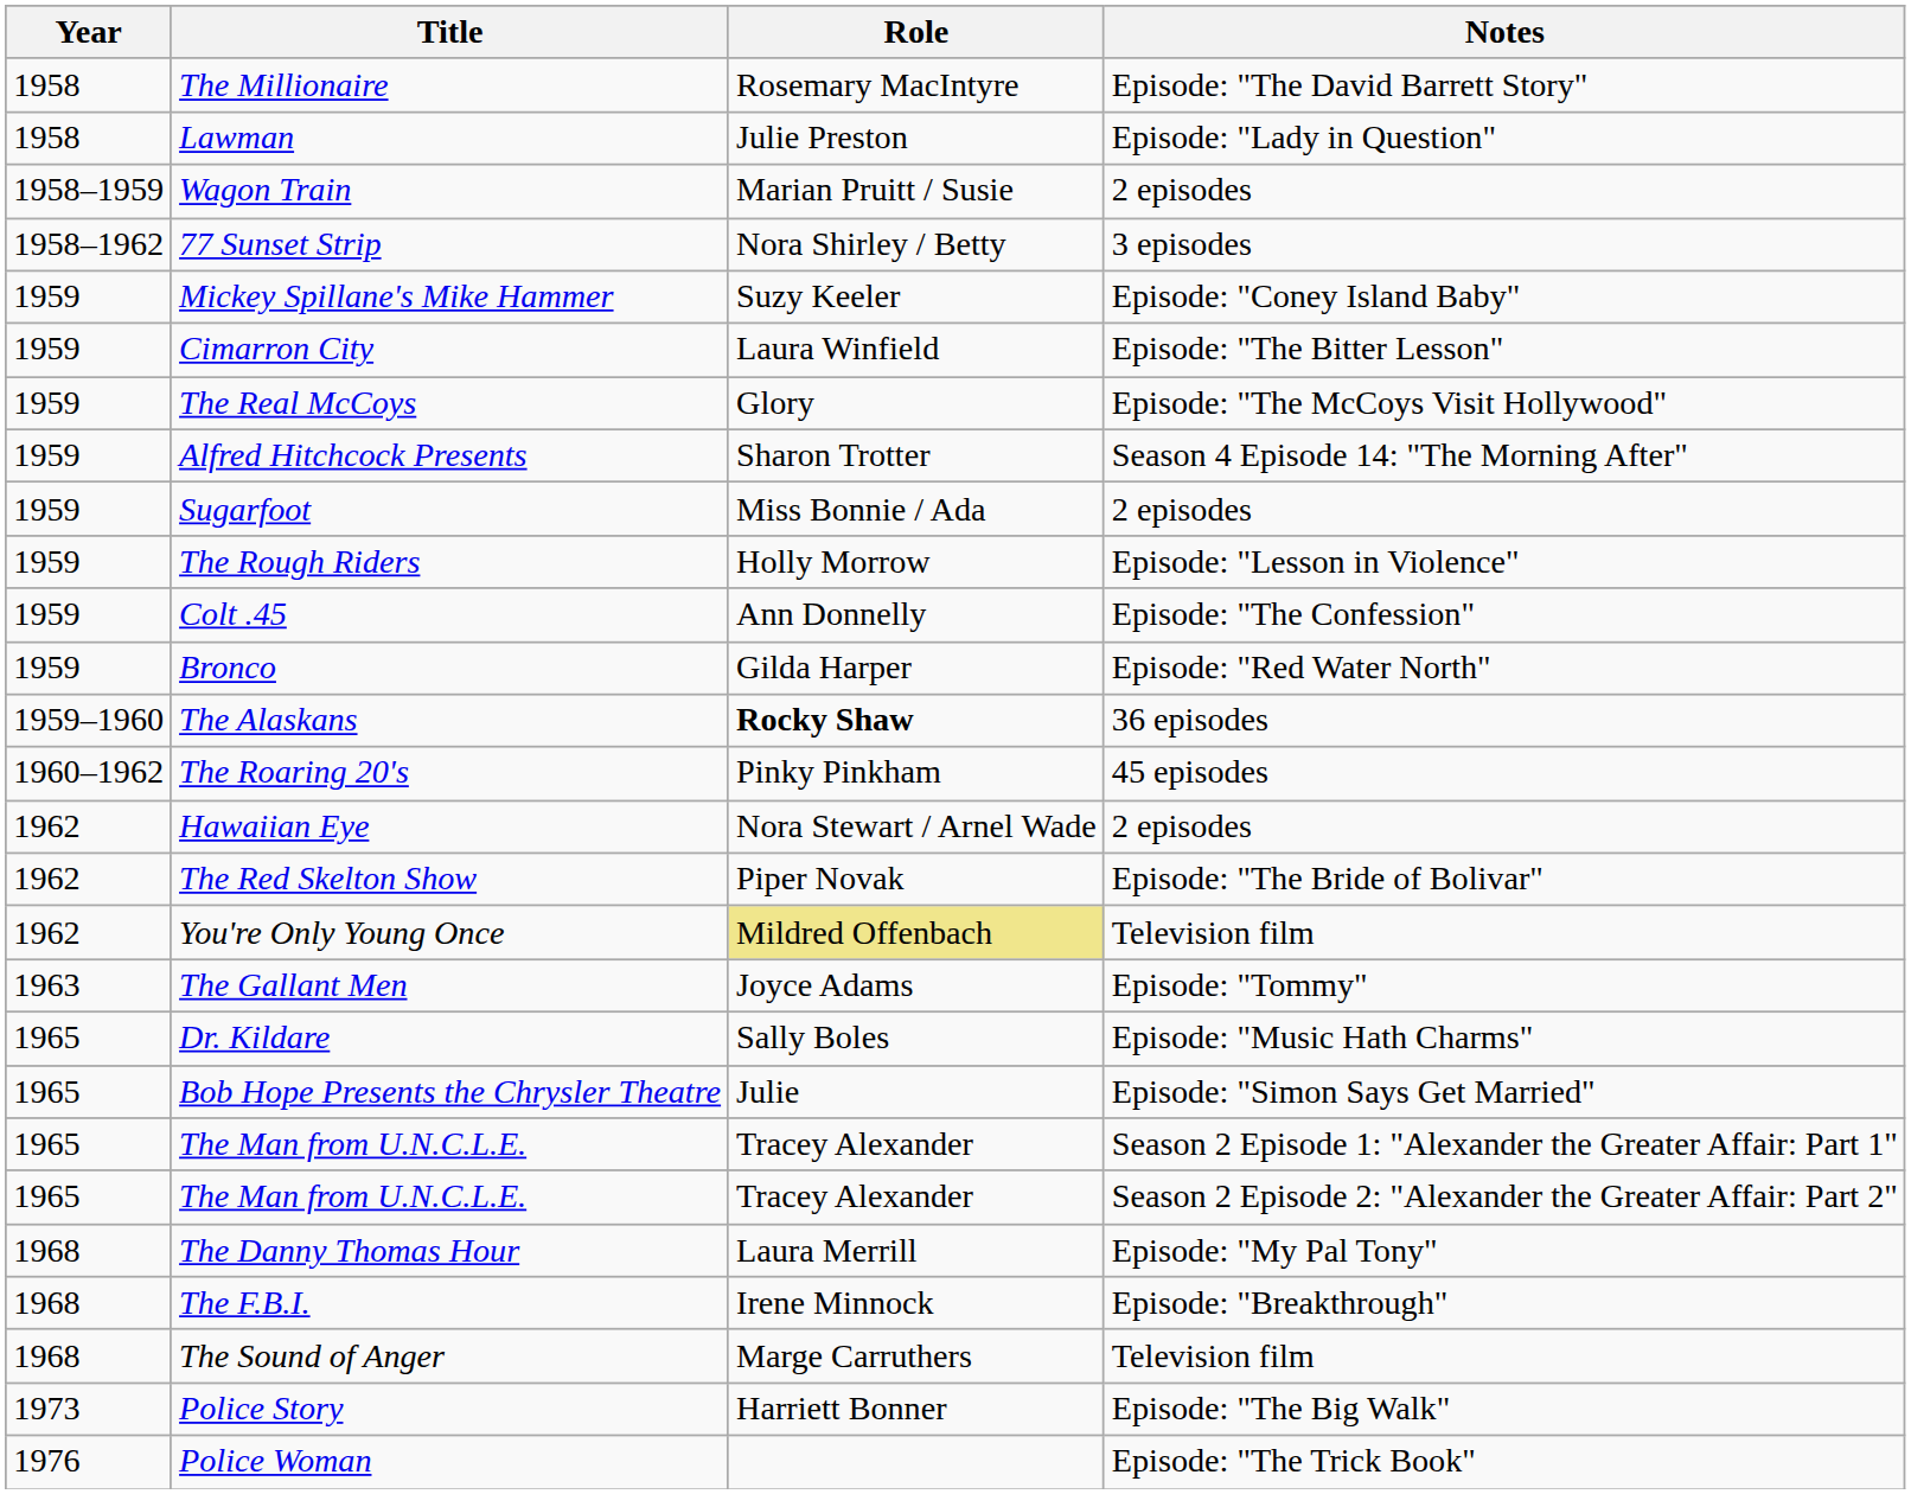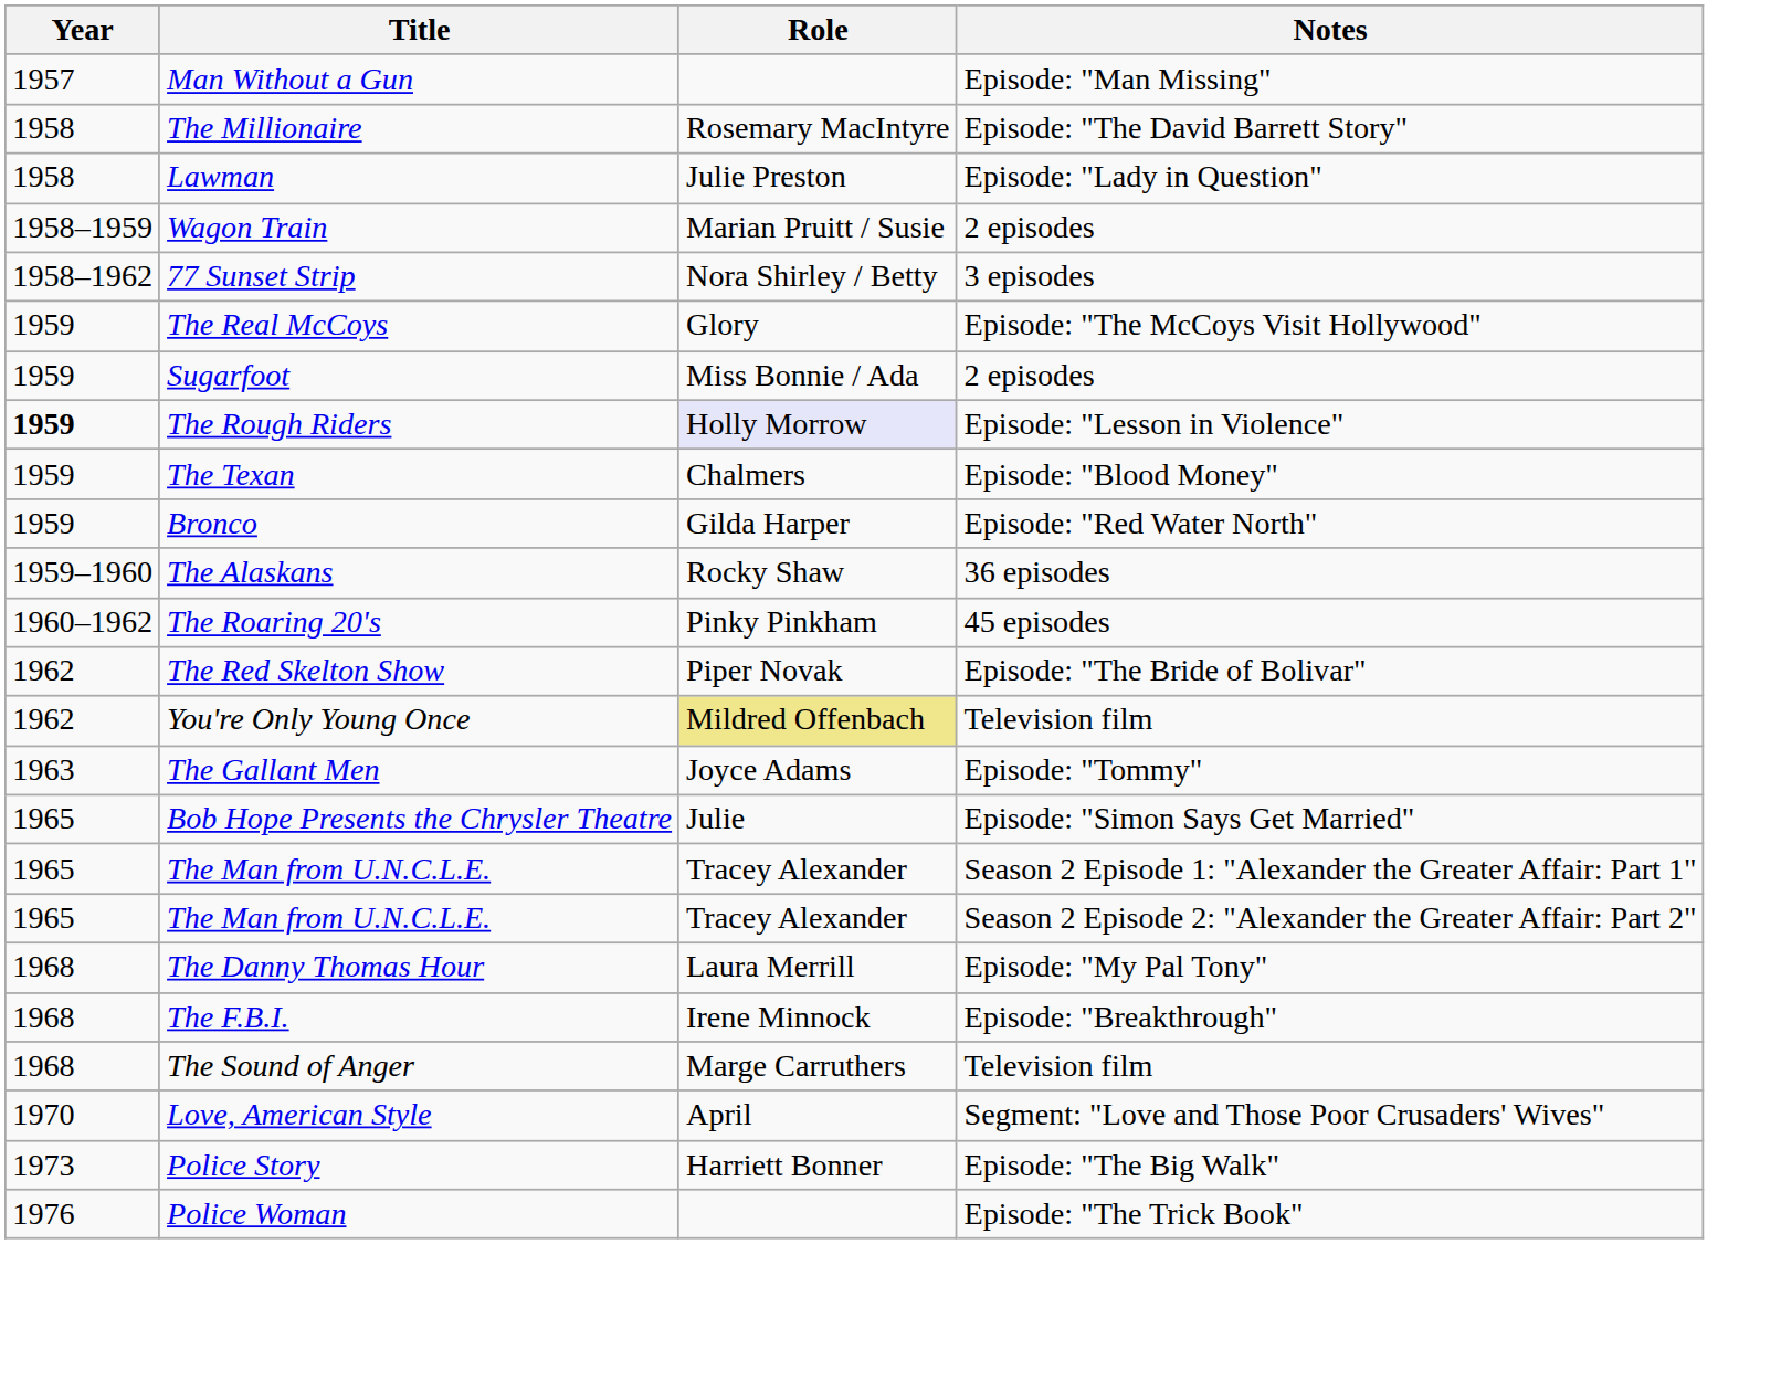 <table class="wikitable sortable">
 <tr>
 <th>Year</th>
 <th>Title</th>
 <th>Role</th>
 <th class="unsortable">Notes</th>
+</tr>
+<tr>
+<td>1957</td>
+<td><em><a href='#'>Man Without a Gun</a></em></td>
+<td></td>
+<td>Episode: "Man Missing"</td>
 </tr>
 <tr>
 <td>1958</td>
 <td><em><a href='#'>The Millionaire</a></em></td>
 <td>Rosemary MacIntyre</td>
 <td>Episode: "The David Barrett Story"</td>
 </tr>
 <tr>
 <td>1958</td>
 <td><em><a href='#'>Lawman</a></em></td>
 <td>Julie Preston</td>
 <td>Episode: "Lady in Question"</td>
 </tr>
 <tr>
 <td>1958–1959</td>
 <td><em><a href='#'>Wagon Train</a></em></td>
 <td>Marian Pruitt / Susie</td>
 <td>2 episodes</td>
 </tr>
 <tr>
 <td>1958–1962</td>
 <td><em><a href='#'>77 Sunset Strip</a></em></td>
 <td>Nora Shirley / Betty</td>
 <td>3 episodes</td>
 </tr>
 <tr>
 <td>1959</td>
-<td><em><a href='#'>Mickey Spillane's Mike Hammer</a></em></td>
-<td>Suzy Keeler</td>
-<td>Episode: "Coney Island Baby"</td>
-</tr>
-<tr>
-<td>1959</td>
-<td><em><a href='#'>Cimarron City</a></em></td>
-<td>Laura Winfield</td>
-<td>Episode: "The Bitter Lesson"</td>
-</tr>
-<tr>
-<td>1959</td>
 <td><em><a href='#'>The Real McCoys</a></em></td>
 <td>Glory</td>
 <td>Episode: "The McCoys Visit Hollywood"</td>
-</tr>
-<tr>
-<td>1959</td>
-<td><em><a href='#'>Alfred Hitchcock Presents</a></em></td>
-<td>Sharon Trotter</td>
-<td>Season 4 Episode 14: "The Morning After"</td>
 </tr>
 <tr>
 <td>1959</td>
 <td><em><a href='#'>Sugarfoot</a></em></td>
 <td>Miss Bonnie / Ada</td>
 <td>2 episodes</td>
 </tr>
 <tr>
-<td>1959</td>
+<td><strong>1959</strong></td>
 <td><em><a href='#'>The Rough Riders</a></em></td>
-<td>Holly Morrow</td>
+<td style="background: lavender;">Holly Morrow</td>
 <td>Episode: "Lesson in Violence"</td>
 </tr>
 <tr>
 <td>1959</td>
-<td><em><a href='#'>Colt .45</a></em></td>
-<td>Ann Donnelly</td>
-<td>Episode: "The Confession"</td>
+<td><em><a href='#'>The Texan</a></em></td>
+<td>Chalmers</td>
+<td>Episode: "Blood Money"</td>
 </tr>
 <tr>
 <td>1959</td>
 <td><em><a href='#'>Bronco</a></em></td>
 <td>Gilda Harper</td>
 <td>Episode: "Red Water North"</td>
 </tr>
 <tr>
 <td>1959–1960</td>
 <td><em><a href='#'>The Alaskans</a></em></td>
-<td><strong>Rocky Shaw</strong></td>
+<td>Rocky Shaw</td>
 <td>36 episodes</td>
 </tr>
 <tr>
 <td>1960–1962</td>
 <td><em><a href='#'>The Roaring 20's</a></em></td>
 <td>Pinky Pinkham</td>
 <td>45 episodes</td>
-</tr>
-<tr>
-<td>1962</td>
-<td><em><a href='#'>Hawaiian Eye</a></em></td>
-<td>Nora Stewart / Arnel Wade</td>
-<td>2 episodes</td>
 </tr>
 <tr>
 <td>1962</td>
 <td><em><a href='#'>The Red Skelton Show</a></em></td>
 <td>Piper Novak</td>
 <td>Episode: "The Bride of Bolivar"</td>
 </tr>
 <tr>
 <td>1962</td>
 <td><em>You're Only Young Once</em></td>
 <td style="background: khaki;">Mildred Offenbach</td>
 <td>Television film</td>
 </tr>
 <tr>
 <td>1963</td>
 <td><em><a href='#'>The Gallant Men</a></em></td>
 <td>Joyce Adams</td>
 <td>Episode: "Tommy"</td>
-</tr>
-<tr>
-<td>1965</td>
-<td><em><a href='#'>Dr. Kildare</a></em></td>
-<td>Sally Boles</td>
-<td>Episode: "Music Hath Charms"</td>
 </tr>
 <tr>
 <td>1965</td>
 <td><em><a href='#'>Bob Hope Presents the Chrysler Theatre</a></em></td>
 <td>Julie</td>
 <td>Episode: "Simon Says Get Married"</td>
 </tr>
 <tr>
 <td>1965</td>
 <td><em><a href='#'>The Man from U.N.C.L.E.</a></em></td>
 <td>Tracey Alexander</td>
 <td>Season 2 Episode 1: "Alexander the Greater Affair: Part 1"</td>
 </tr>
 <tr>
 <td>1965</td>
 <td><em><a href='#'>The Man from U.N.C.L.E.</a></em></td>
 <td>Tracey Alexander</td>
 <td>Season 2 Episode 2: "Alexander the Greater Affair: Part 2"</td>
 </tr>
 <tr>
 <td>1968</td>
 <td><em><a href='#'>The Danny Thomas Hour</a></em></td>
 <td>Laura Merrill</td>
 <td>Episode: "My Pal Tony"</td>
 </tr>
 <tr>
 <td>1968</td>
 <td><em><a href='#'>The F.B.I.</a></em></td>
 <td>Irene Minnock</td>
 <td>Episode: "Breakthrough"</td>
 </tr>
 <tr>
 <td>1968</td>
 <td><em>The Sound of Anger</em></td>
 <td>Marge Carruthers</td>
 <td>Television film</td>
 </tr>
 <tr>
+<td>1970</td>
+<td><em><a href='#'>Love, American Style</a></em></td>
+<td>April</td>
+<td>Segment: "Love and Those Poor Crusaders' Wives"</td>
+</tr>
+<tr>
 <td>1973</td>
 <td><em><a href='#'>Police Story</a></em></td>
 <td>Harriett Bonner</td>
 <td>Episode: "The Big Walk"</td>
 </tr>
 <tr>
 <td>1976</td>
 <td><em><a href='#'>Police Woman</a></em></td>
 <td></td>
 <td>Episode: "The Trick Book"</td>
 </tr>
 </table>
